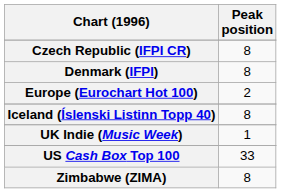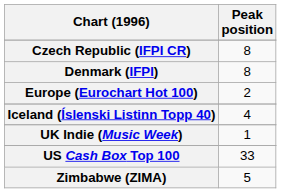 <table class="wikitable sortable plainrowheaders" style="text-align:center">
 <tr>
 <th scope="col">Chart (1996)</th>
 <th scope="col">Peak<br>position</th>
 </tr>
 <tr>
 </tr>
 <tr>
 </tr>
 <tr>
 </tr>
 <tr>
 </tr>
 <tr>
 <th scope="row">Czech Republic (<a href='#'>IFPI CR</a>)</th>
 <td>8</td>
 </tr>
 <tr>
 <th scope="row">Denmark (<a href='#'>IFPI</a>)</th>
 <td>8</td>
 </tr>
 <tr>
 <th scope="row">Europe (<a href='#'>Eurochart Hot 100</a>)</th>
 <td>2</td>
 </tr>
 <tr>
 </tr>
 <tr>
 </tr>
 <tr>
 </tr>
 <tr>
 <th scope="row">Iceland (<a href='#'>Íslenski Listinn Topp 40</a>)</th>
-<td>8</td>
+<td>4</td>
 </tr>
 <tr>
 </tr>
 <tr>
 </tr>
 <tr>
 </tr>
 <tr>
 </tr>
 <tr>
 </tr>
 <tr>
 </tr>
 <tr>
 </tr>
 <tr>
 </tr>
 <tr>
 </tr>
 <tr>
 <th scope="row">UK Indie (<em><a href='#'>Music Week</a></em>)</th>
 <td align=center>1</td>
 </tr>
 <tr>
 </tr>
 <tr>
 </tr>
 <tr>
 </tr>
 <tr>
 <th scope="row">US <a href='#'><em>Cash Box</em> Top 100</a></th>
 <td>33</td>
 </tr>
 <tr>
 <th scope="row">Zimbabwe (ZIMA)</th>
-<td>8</td>
+<td>5</td>
 </tr>
 </table>
